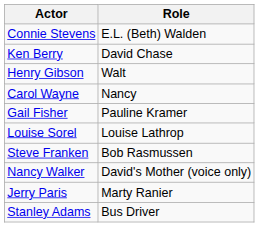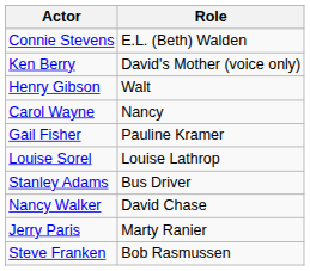 <table class="wikitable">
 <tr>
 <th>Actor</th>
 <th>Role</th>
 </tr>
 <tr>
 <td><a href='#'>Connie Stevens</a></td>
 <td>E.L. (Beth) Walden</td>
 </tr>
 <tr>
 <td><a href='#'>Ken Berry</a></td>
-<td>David Chase</td>
+<td>David's Mother (voice only)</td>
 </tr>
 <tr>
 <td><a href='#'>Henry Gibson</a></td>
 <td>Walt</td>
 </tr>
 <tr>
 <td><a href='#'>Carol Wayne</a></td>
 <td>Nancy</td>
 </tr>
 <tr>
 <td><a href='#'>Gail Fisher</a></td>
 <td>Pauline Kramer</td>
 </tr>
 <tr>
 <td><a href='#'>Louise Sorel</a></td>
 <td>Louise Lathrop</td>
 </tr>
 <tr>
-<td><a href='#'>Steve Franken</a></td>
-<td>Bob Rasmussen</td>
+<td><a href='#'>Stanley Adams</a></td>
+<td>Bus Driver</td>
 </tr>
 <tr>
 <td><a href='#'>Nancy Walker</a></td>
-<td>David's Mother (voice only)</td>
+<td>David Chase</td>
 </tr>
 <tr>
 <td><a href='#'>Jerry Paris</a></td>
 <td>Marty Ranier</td>
 </tr>
 <tr>
-<td><a href='#'>Stanley Adams</a></td>
-<td>Bus Driver</td>
+<td><a href='#'>Steve Franken</a></td>
+<td>Bob Rasmussen</td>
 </tr>
 </table>
